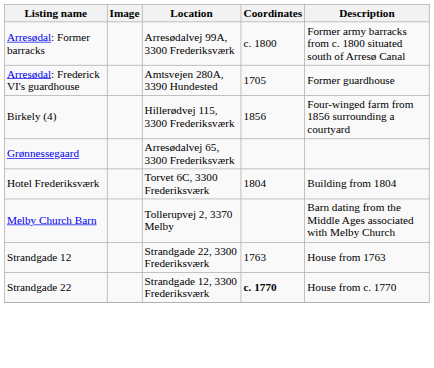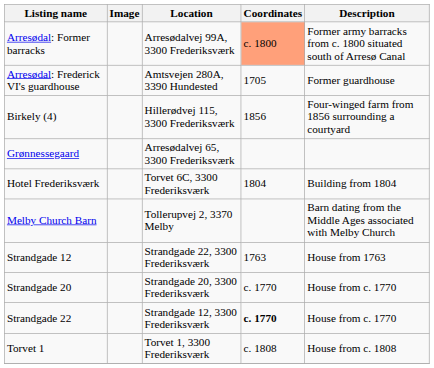 <table class="wikitable sortable">
 <tr>
 <th>Listing name</th>
 <th>Image</th>
 <th>Location</th>
 <th>Coordinates</th>
 <th>Description</th>
 </tr>
 <tr>
 <td><a href='#'>Arresødal</a>: Former barracks</td>
 <td></td>
 <td>Arresødalvej 99A, 3300 Frederiksværk</td>
-<td>c. 1800</td>
+<td style="background: lightsalmon;">c. 1800</td>
 <td>Former army barracks from c. 1800 situated south of Arresø Canal</td>
 </tr>
 <tr>
 <td><a href='#'>Arresødal</a>: Frederick VI's guardhouse</td>
 <td></td>
 <td>Amtsvejen 280A, 3390 Hundested</td>
 <td>1705</td>
 <td>Former guardhouse</td>
 </tr>
 <tr>
 <td>Birkely (4)</td>
 <td></td>
 <td>Hillerødvej 115, 3300 Frederiksværk</td>
 <td>1856</td>
 <td>Four-winged farm from 1856 surrounding a courtyard</td>
 </tr>
 <tr>
 <td><a href='#'>Grønnessegaard</a></td>
 <td></td>
 <td>Arresødalvej 65, 3300 Frederiksværk</td>
 <td></td>
 <td></td>
 </tr>
 <tr>
 <td>Hotel Frederiksværk</td>
 <td></td>
 <td>Torvet 6C, 3300 Frederiksværk</td>
 <td>1804</td>
 <td>Building from 1804</td>
 </tr>
 <tr>
 <td><a href='#'>Melby Church Barn</a></td>
 <td></td>
 <td>Tollerupvej 2, 3370 Melby</td>
 <td></td>
 <td>Barn dating from the Middle Ages associated with Melby Church</td>
 </tr>
 <tr>
 <td>Strandgade 12</td>
 <td></td>
 <td>Strandgade 22, 3300 Frederiksværk</td>
 <td>1763</td>
 <td>House from 1763</td>
 </tr>
 <tr>
+<td>Strandgade 20</td>
+<td></td>
+<td>Strandgade 20, 3300 Frederiksværk</td>
+<td>c. 1770</td>
+<td>House from c. 1770</td>
+</tr>
+<tr>
 <td>Strandgade 22</td>
 <td></td>
 <td>Strandgade 12, 3300 Frederiksværk</td>
 <td><strong>c. 1770</strong></td>
 <td>House from c. 1770</td>
 </tr>
 <tr>
+<td>Torvet 1</td>
+<td></td>
+<td>Torvet 1, 3300 Frederiksværk</td>
+<td>c. 1808</td>
+<td>House from c. 1808</td>
+</tr>
+<tr>
 </tr>
 </table>
